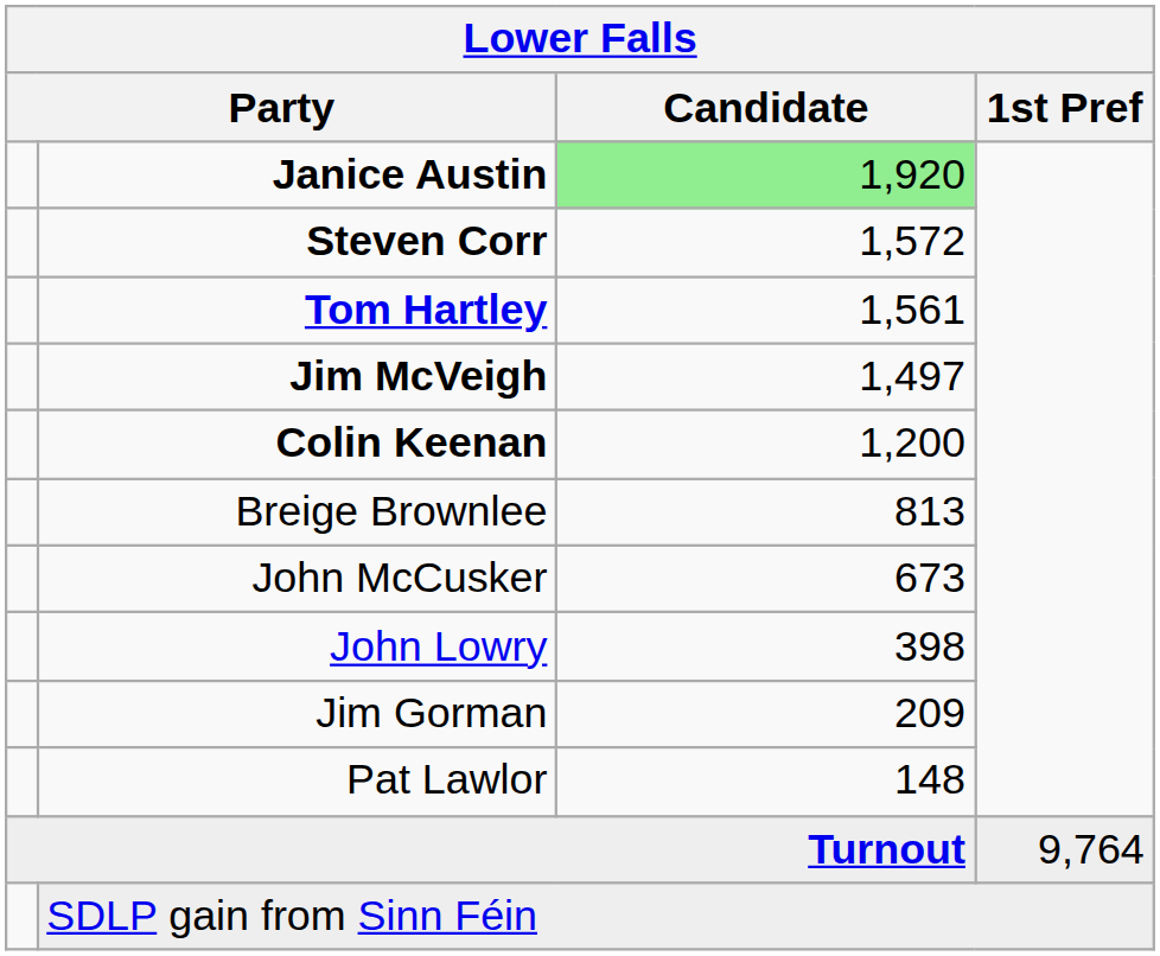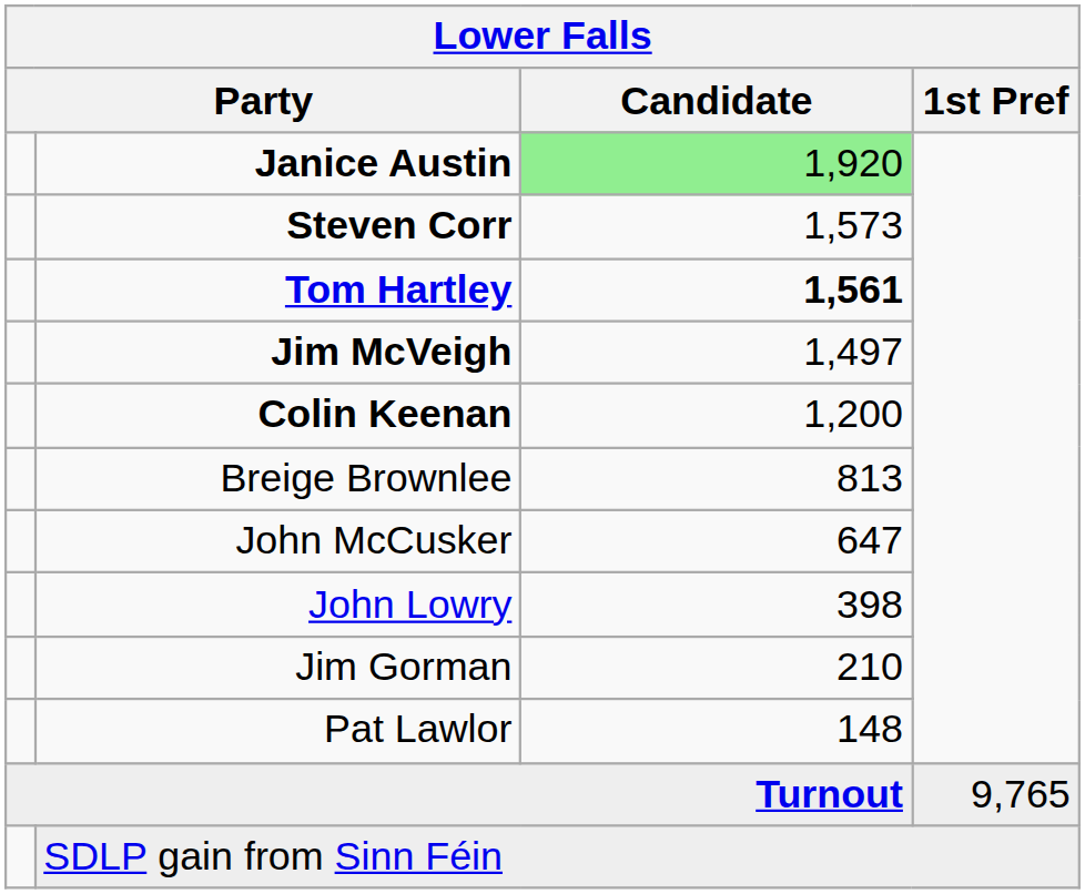 <table class="wikitable">
 <tr>
 <th colspan="4" style="text-align:center;"><a href='#'>Lower Falls</a></th>
 </tr>
 <tr>
 <th colspan="2"  style="text-align:center; width:200px;">Party</th>
 <th width=150>Candidate</th>
 <th width=60>1st Pref</th>
 </tr>
 <tr>
 <td></td>
 <td style="text-align:right;"><strong>Janice Austin</strong></td>
 <td style="background: lightgreen; text-align:right;">1,920</td>
 </tr>
 <tr>
 <td></td>
 <td style="text-align:right;"><strong>Steven Corr</strong></td>
-<td style="text-align:right;">1,572</td>
+<td style="text-align:right;">1,573</td>
 </tr>
 <tr>
 <td></td>
 <td style="text-align:right;"><strong><a href='#'>Tom Hartley</a></strong></td>
-<td style="text-align:right;">1,561</td>
+<td style="text-align:right;"><strong>1,561</strong></td>
 </tr>
 <tr>
 <td></td>
 <td style="text-align:right;"><strong>Jim McVeigh</strong></td>
 <td style="text-align:right;">1,497</td>
 </tr>
 <tr>
 <td></td>
 <td style="text-align:right;"><strong>Colin Keenan</strong></td>
 <td style="text-align:right;">1,200</td>
 </tr>
 <tr>
 <td></td>
 <td style="text-align:right;">Breige Brownlee</td>
 <td style="text-align:right;">813</td>
 </tr>
 <tr>
 <td></td>
 <td style="text-align:right;">John McCusker</td>
-<td style="text-align:right;">673</td>
+<td style="text-align:right;">647</td>
 </tr>
 <tr>
 <td></td>
 <td style="text-align:right;"><a href='#'>John Lowry</a></td>
 <td style="text-align:right;">398</td>
 </tr>
 <tr>
 <td></td>
 <td style="text-align:right;">Jim Gorman</td>
-<td style="text-align:right;">209</td>
+<td style="text-align:right;">210</td>
 </tr>
 <tr>
 <td></td>
 <td style="text-align:right;">Pat Lawlor</td>
 <td style="text-align:right;">148</td>
 </tr>
 <tr style="background:#eee;">
 <td colspan="3" style="text-align:right;"><strong><a href='#'>Turnout</a></strong></td>
-<td style="text-align:right;">9,764</td>
+<td style="text-align:right;">9,765</td>
 </tr>
 <tr>
 <td bgcolor=></td>
 <td colspan="3" style="background:#eee;"><a href='#'>SDLP</a> gain from <a href='#'>Sinn Féin</a></td>
 </tr>
 </table>
